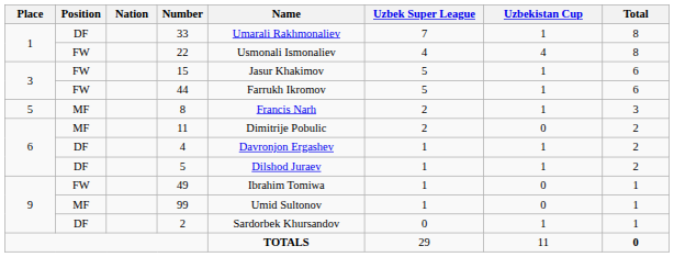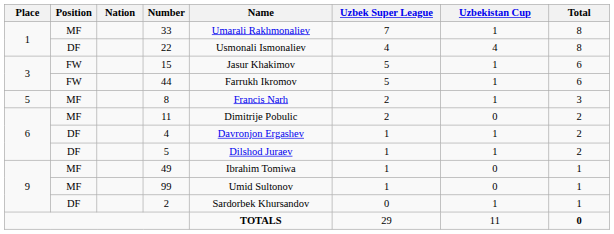 <table class="wikitable" style="font-size: 95%; text-align: center;">
 <tr>
 <th width=60>Place</th>
 <th width=60>Position</th>
 <th width=60>Nation</th>
 <th width=60>Number</th>
 <th width=200>Name</th>
 <th width=150><a href='#'>Uzbek Super League</a></th>
 <th width=150><a href='#'>Uzbekistan Cup</a></th>
 <th width=80><strong>Total</strong></th>
 </tr>
 <tr>
 <td rowspan="2">1</td>
-<td>DF</td>
+<td>MF</td>
 <td></td>
 <td>33</td>
 <td><a href='#'>Umarali Rakhmonaliev</a></td>
 <td>7</td>
 <td>1</td>
 <td>8</td>
 </tr>
 <tr>
-<td>FW</td>
+<td>DF</td>
 <td></td>
 <td>22</td>
 <td>Usmonali Ismonaliev</td>
 <td>4</td>
 <td>4</td>
 <td>8</td>
 </tr>
 <tr>
 <td rowspan="2">3</td>
 <td>FW</td>
 <td></td>
 <td>15</td>
 <td>Jasur Khakimov</td>
 <td>5</td>
 <td>1</td>
 <td>6</td>
 </tr>
 <tr>
 <td>FW</td>
 <td></td>
 <td>44</td>
 <td>Farrukh Ikromov</td>
 <td>5</td>
 <td>1</td>
 <td>6</td>
 </tr>
 <tr>
 <td>5</td>
 <td>MF</td>
 <td></td>
 <td>8</td>
 <td><a href='#'>Francis Narh</a></td>
 <td>2</td>
 <td>1</td>
 <td>3</td>
 </tr>
 <tr>
 <td rowspan="3">6</td>
 <td>MF</td>
 <td></td>
 <td>11</td>
 <td>Dimitrije Pobulic</td>
 <td>2</td>
 <td>0</td>
 <td>2</td>
 </tr>
 <tr>
 <td>DF</td>
 <td></td>
 <td>4</td>
 <td><a href='#'>Davronjon Ergashev</a></td>
 <td>1</td>
 <td>1</td>
 <td>2</td>
 </tr>
 <tr>
 <td>DF</td>
 <td></td>
 <td>5</td>
 <td><a href='#'>Dilshod Juraev</a></td>
 <td>1</td>
 <td>1</td>
 <td>2</td>
 </tr>
 <tr>
 <td rowspan="3">9</td>
-<td>FW</td>
+<td>MF</td>
 <td></td>
 <td>49</td>
 <td>Ibrahim Tomiwa</td>
 <td>1</td>
 <td>0</td>
 <td>1</td>
 </tr>
 <tr>
 <td>MF</td>
 <td></td>
 <td>99</td>
 <td>Umid Sultonov</td>
 <td>1</td>
 <td>0</td>
 <td>1</td>
 </tr>
 <tr>
 <td>DF</td>
 <td></td>
 <td>2</td>
 <td>Sardorbek Khursandov</td>
 <td>0</td>
 <td>1</td>
 <td>1</td>
 </tr>
 <tr>
 <td colspan="4"></td>
 <td><strong>TOTALS</strong></td>
 <td>29</td>
 <td>11</td>
 <td><strong>0</strong></td>
 </tr>
 </table>
